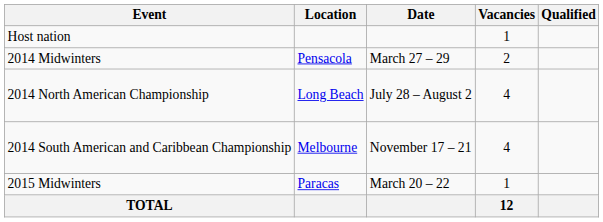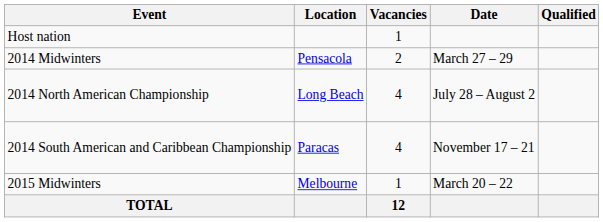 <table class="wikitable">
 <tr>
 <th>Event</th>
 <th>Location</th>
+<th>Vacancies</th>
 <th>Date</th>
-<th>Vacancies</th>
 <th>Qualified</th>
 </tr>
 <tr>
 <td>Host nation</td>
 <td></td>
+<td align="center">1</td>
 <td></td>
-<td align="center">1</td>
 <td></td>
 </tr>
 <tr>
 <td>2014 Midwinters</td>
 <td> <a href='#'>Pensacola</a></td>
+<td align="center">2</td>
 <td>March 27 – 29</td>
-<td align="center">2</td>
 <td><br></td>
 </tr>
 <tr>
 <td>2014 North American Championship</td>
 <td> <a href='#'>Long Beach</a></td>
+<td align="center">4</td>
 <td>July 28 – August 2</td>
-<td align="center">4</td>
 <td><br><br><br></td>
 </tr>
 <tr>
 <td>2014 South American and Caribbean Championship</td>
-<td> <a href='#'>Melbourne</a></td>
+<td> <a href='#'>Paracas</a></td>
+<td align="center">4</td>
 <td>November 17 – 21</td>
-<td align="center">4</td>
 <td><br><br><br></td>
 </tr>
 <tr>
 <td>2015 Midwinters</td>
-<td> <a href='#'>Paracas</a></td>
+<td> <a href='#'>Melbourne</a></td>
+<td align="center">1</td>
 <td>March 20 – 22</td>
-<td align="center">1</td>
 <td></td>
 </tr>
 <tr>
 <th>TOTAL</th>
 <th></th>
+<th>12</th>
 <th></th>
-<th>12</th>
 <th></th>
 </tr>
 </table>
